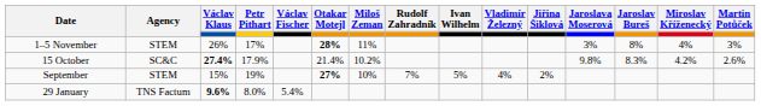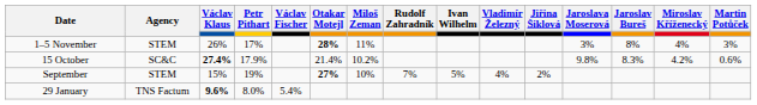 <table class="wikitable" style=text-align:center;font-size:85%;line-height:14px;">
 <tr>
 <th style="width:150px;" rowspan="2">Date</th>
 <th style="width:90px;" rowspan="2">Agency</th>
 <th><a href='#'>Václav Klaus</a><br><small></small></th>
 <th><a href='#'>Petr Pithart</a><br><small></small></th>
 <th><a href='#'>Václav Fischer</a><br><small></small></th>
 <th><a href='#'>Otakar Motejl</a><br><small></small></th>
 <th><a href='#'>Miloš Zeman</a><br><small></small></th>
 <th>Rudolf Zahradník<br><small></small></th>
 <th>Ivan Wilhelm<br><small></small></th>
 <th><a href='#'>Vladimír Železný</a><br><small></small></th>
 <th><a href='#'>Jiřina Šiklová</a><br><small></small></th>
 <th><a href='#'>Jaroslava Moserová</a> <br><small></small></th>
 <th><a href='#'>Jaroslav Bureš</a><br><small></small></th>
 <th><a href='#'>Miroslav Kříženecký</a><br><small></small></th>
 <th><a href='#'>Martin Potůček</a><br><small></small></th>
 </tr>
 <tr>
 <th style="background:#034EA2; width:40px;"></th>
 <th style="background:#FFCB03; width:40px;"></th>
 <th style="background:#000000; width:40px;"></th>
 <th style="background:#F29400; width:40px;"></th>
 <th style="background:#F29400; width:40px;"></th>
 <th style="background:#F29400; width:40px;"></th>
 <th style="background:#000000; width:40px;"></th>
 <th style="background:#000000; width:40px;"></th>
 <th style="background:#000000; width:40px;"></th>
 <th style="background:#0000FF; width:40px;"></th>
 <th style="background:#F29400; width:40px;"></th>
 <th style="background:#E00219; width:40px;"></th>
 <th style="background:#F29400; width:40px;"></th>
 </tr>
 <tr>
 <td>1–5 November</td>
 <td>STEM</td>
 <td>26%</td>
 <td>17%</td>
 <td></td>
 <td><strong>28%</strong></td>
 <td>11%</td>
 <td></td>
 <td></td>
 <td></td>
 <td></td>
 <td>3%</td>
 <td>8%</td>
 <td>4%</td>
 <td>3%</td>
 </tr>
 <tr>
 <td>15 October</td>
 <td>SC&C</td>
 <td><strong>27.4%</strong></td>
 <td>17.9%</td>
 <td></td>
 <td>21.4%</td>
 <td>10.2%</td>
 <td></td>
 <td></td>
 <td></td>
 <td></td>
 <td>9.8%</td>
 <td>8.3%</td>
 <td>4.2%</td>
-<td>2.6%</td>
+<td>0.6%</td>
 </tr>
 <tr>
 <td>September</td>
 <td>STEM</td>
 <td>15%</td>
 <td>19%</td>
 <td></td>
 <td><strong>27%</strong></td>
 <td>10%</td>
 <td>7%</td>
 <td>5%</td>
 <td>4%</td>
 <td>2%</td>
 <td></td>
 <td></td>
 <td></td>
 <td></td>
 </tr>
 <tr>
 <td>29 January</td>
 <td>TNS Factum</td>
 <td><strong>9.6%</strong></td>
 <td>8.0%</td>
 <td>5.4%</td>
 <td></td>
 <td></td>
 <td></td>
 <td></td>
 <td></td>
 <td></td>
 <td></td>
 <td></td>
 <td></td>
 <td></td>
 </tr>
 </table>
